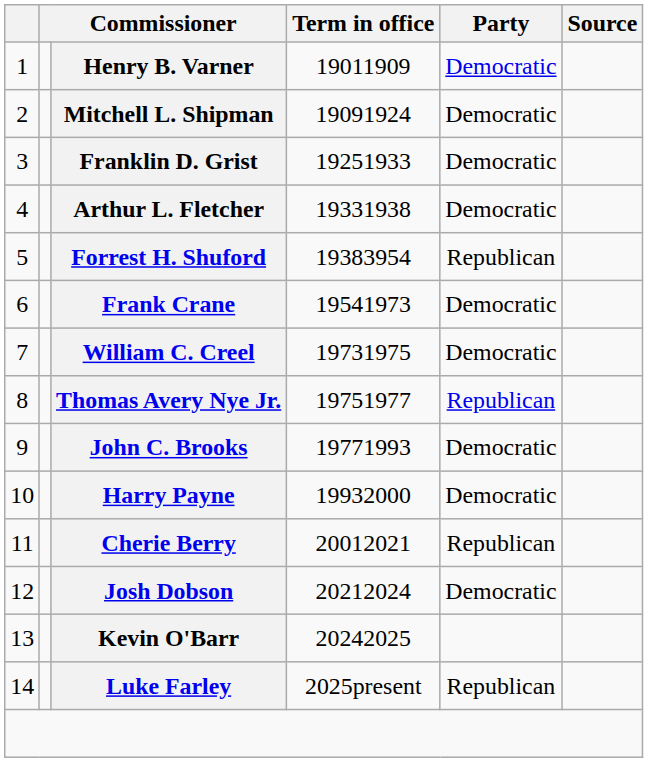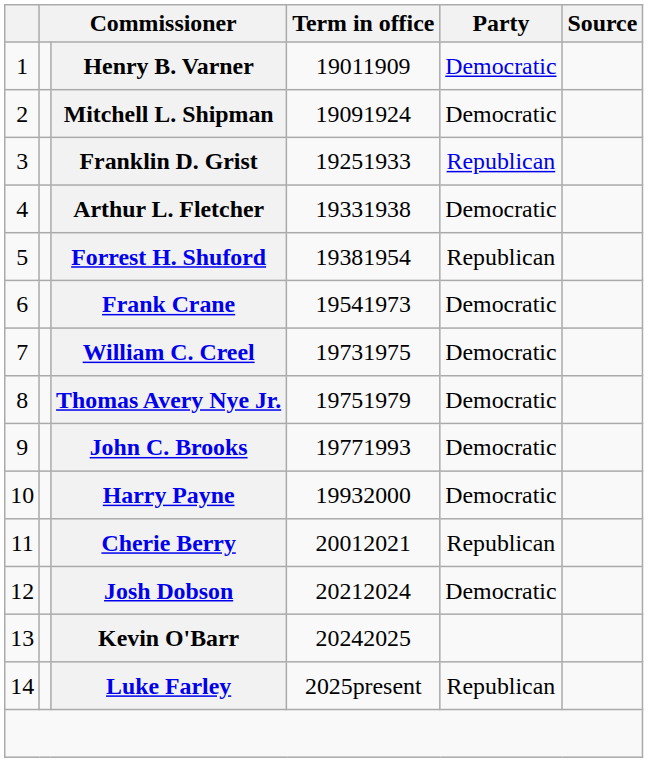 <table class="wikitable plainrowheaders sortable" style="text-align:center;">
 <tr>
 <th scope="col" data-sort-type="number"></th>
 <th scope="col" colspan="2">Commissioner</th>
 <th scope="col">Term in office</th>
 <th scope="col">Party</th>
 <th scope="col">Source</th>
 </tr>
 <tr style="height:2em;">
 <td>1</td>
 <td data-sort-value="Varner, Henry B."></td>
 <th scope="row">Henry B. Varner</th>
 <td>19011909</td>
 <td><a href='#'>Democratic</a></td>
 <td></td>
 </tr>
 <tr style="height:2em;">
 <td>2</td>
 <td data-sort-value="Shipman, Mitchell L."></td>
 <th scope="row">Mitchell L. Shipman</th>
 <td>19091924</td>
 <td>Democratic</td>
 <td></td>
 </tr>
 <tr style="height:2em;">
 <td>3</td>
 <td data-sort-value="Grist, Franklin D."></td>
 <th scope="row">Franklin D. Grist</th>
 <td>19251933</td>
-<td>Democratic</td>
+<td><a href='#'>Republican</a></td>
 <td></td>
 </tr>
 <tr style="height:2em;">
 <td>4</td>
 <td data-sort-value="Fletcher, Arthur L."></td>
 <th scope="row">Arthur L. Fletcher</th>
 <td>19331938</td>
 <td>Democratic</td>
 <td></td>
 </tr>
 <tr style="height:2em;">
 <td>5</td>
 <td data-sort-value="Shuford, Forrest H."></td>
 <th scope="row"><a href='#'>Forrest H. Shuford</a></th>
-<td>19383954</td>
+<td>19381954</td>
 <td>Republican</td>
 <td></td>
 </tr>
 <tr style="height:2em;">
 <td>6</td>
 <td data-sort-value="Crane, Frank"></td>
 <th scope="row"><a href='#'>Frank Crane</a></th>
 <td>19541973</td>
 <td>Democratic</td>
 <td></td>
 </tr>
 <tr style="height:2em;">
 <td>7</td>
 <td data-sort-value="Creel, William C."></td>
 <th scope="row"><a href='#'>William C. Creel</a></th>
 <td>19731975</td>
 <td>Democratic</td>
 <td></td>
 </tr>
 <tr style="height:2em;">
 <td>8</td>
 <td data-sort-value="Nye, Thomas Avery Jr."></td>
 <th scope="row"><a href='#'>Thomas Avery Nye Jr.</a></th>
-<td>19751977</td>
-<td><a href='#'>Republican</a></td>
+<td>19751979</td>
+<td>Democratic</td>
 <td></td>
 </tr>
 <tr style="height:2em;">
 <td>9</td>
 <td data-sort-value="Brooks, John C."></td>
 <th scope="row"><a href='#'>John C. Brooks</a></th>
 <td>19771993</td>
 <td>Democratic</td>
 <td></td>
 </tr>
 <tr style="height:2em;">
 <td>10</td>
 <td data-sort-value="Payne, Harry E. Jr."></td>
 <th scope="row"><a href='#'>Harry Payne</a></th>
 <td>19932000</td>
 <td>Democratic</td>
 <td></td>
 </tr>
 <tr style="height:2em;">
 <td>11</td>
 <td data-sort-value="Berry, Cherie"></td>
 <th scope="row"><a href='#'>Cherie Berry</a></th>
 <td>20012021</td>
 <td>Republican</td>
 <td></td>
 </tr>
 <tr style="height:2em;">
 <td>12</td>
 <td data-sort-value="Dobson, Josh"></td>
 <th scope="row"><a href='#'>Josh Dobson</a></th>
 <td>20212024</td>
 <td>Democratic</td>
 <td></td>
 </tr>
 <tr style="height:2em;">
 <td>13</td>
 <td data-sort-value="O'Barr, Kevin"></td>
 <th scope="row">Kevin O'Barr</th>
 <td>20242025</td>
 <td></td>
 <td></td>
 </tr>
 <tr style="height:2em;">
 <td>14</td>
 <td data-sort-value="Farley, L"></td>
 <th scope="row"><a href='#'>Luke Farley</a></th>
 <td>2025present</td>
 <td>Republican</td>
 <td></td>
 </tr>
 <tr style="height:2em;"|}>
 </tr>
 </table>
